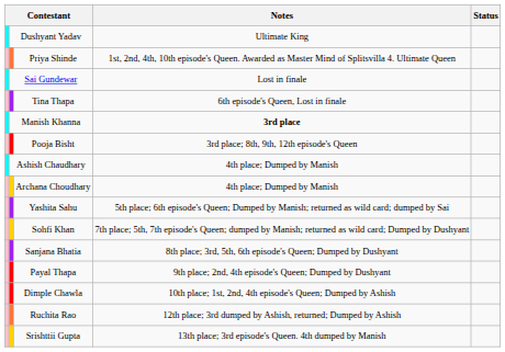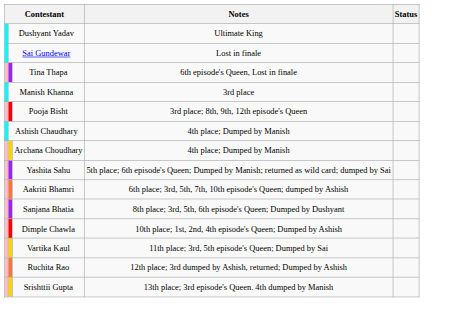 <table class="wikitable sortable" style=" text-align:center; font-size:85%;  line-height:25px; width:auto;">
 <tr>
 <th colspan="3">Contestant</th>
 <th scope="col">Notes</th>
 <th scope="col">Status</th>
 </tr>
 <tr>
 <th style="background:#00FFFF;"></th>
 <td colspan="2">Dushyant Yadav</td>
 <td>Ultimate King</td>
-<td></td>
-</tr>
-<tr>
-<th style="background:#FFC0CB;"></th>
-<th style="background:#FF7538;"></th>
-<td>Priya Shinde</td>
-<td>1st, 2nd, 4th, 10th episode's Queen. Awarded as Master Mind of Splitsvilla 4. Ultimate Queen</td>
 <td></td>
 </tr>
 <tr>
 <th style="background:#00FFFF;"></th>
 <td colspan="2"><a href='#'>Sai Gundewar</a></td>
 <td>Lost in finale</td>
 <td></td>
 </tr>
 <tr>
 <th style="background:#FFC0CB;"></th>
 <th style="background:#A020F0;"></th>
 <td>Tina Thapa</td>
 <td>6th episode's Queen, Lost in finale</td>
 <td></td>
 </tr>
 <tr>
 <th style="background:#00FFFF;"></th>
 <td colspan="2">Manish Khanna</td>
-<td><strong>3rd place</strong></td>
+<td>3rd place</td>
 <td></td>
 </tr>
 <tr>
 <th style="background:#FFC0CB;"></th>
 <th style="background:#FF0000;"></th>
 <td>Pooja Bisht</td>
 <td>3rd place; 8th, 9th, 12th episode's Queen</td>
 <td></td>
 </tr>
 <tr>
 <th style="background:#00FFFF;"></th>
 <td colspan="2">Ashish Chaudhary</td>
 <td>4th place; Dumped by Manish</td>
 <td></td>
 </tr>
 <tr>
 <th style="background:#FFC0CB;"></th>
 <th style="background:#FFD300;"></th>
 <td>Archana Choudhary</td>
 <td>4th place; Dumped by Manish</td>
 <td></td>
 </tr>
 <tr>
 <th style="background:#FFC0CB;"></th>
 <th style="background:#A020F0;"></th>
 <td>Yashita Sahu</td>
 <td>5th place; 6th episode's Queen; Dumped by Manish; returned as wild card; dumped by Sai</td>
 <td></td>
 </tr>
 <tr>
 <th style="background:#FFC0CB;"></th>
-<th style="background:#FFD300;"></th>
-<td>Sohfi Khan</td>
-<td>7th place; 5th, 7th episode's Queen; dumped by Manish; returned as wild card; Dumped by Dushyant</td>
+<th style="background:#FF7538;"></th>
+<td>Aakriti Bhamri</td>
+<td>6th place; 3rd, 5th, 7th, 10th episode's Queen; dumped by Ashish</td>
 <td></td>
 </tr>
 <tr>
 <th style="background:#FFC0CB;"></th>
 <th style="background:#A020F0;"></th>
 <td>Sanjana Bhatia</td>
 <td>8th place; 3rd, 5th, 6th episode's Queen; Dumped by Dushyant</td>
 <td></td>
 </tr>
 <tr>
 <th style="background:#FFC0CB;"></th>
 <th style="background:#FF0000;"></th>
-<td>Payal Thapa</td>
-<td>9th place; 2nd, 4th episode's Queen; Dumped by Dushyant</td>
+<td>Dimple Chawla</td>
+<td>10th place; 1st, 2nd, 4th episode's Queen; Dumped by Ashish</td>
 <td></td>
 </tr>
 <tr>
 <th style="background:#FFC0CB;"></th>
-<th style="background:#FF0000;"></th>
-<td>Dimple Chawla</td>
-<td>10th place; 1st, 2nd, 4th episode's Queen; Dumped by Ashish</td>
+<th style="background:#FFD300;"></th>
+<td>Vartika Kaul</td>
+<td>11th place; 3rd, 5th episode's Queen; Dumped by Sai</td>
 <td></td>
 </tr>
 <tr>
 <th style="background:#FFC0CB;"></th>
 <th style="background:#FF7538;"></th>
 <td>Ruchita Rao</td>
 <td>12th place; 3rd dumped by Ashish, returned; Dumped by Ashish</td>
 <td></td>
 </tr>
 <tr>
 <th style="background:#FFC0CB;"></th>
 <th style="background:#FFD300;"></th>
 <td>Srishttii Gupta</td>
 <td>13th place; 3rd episode's Queen. 4th dumped by Manish</td>
 <td></td>
 </tr>
 </table>
